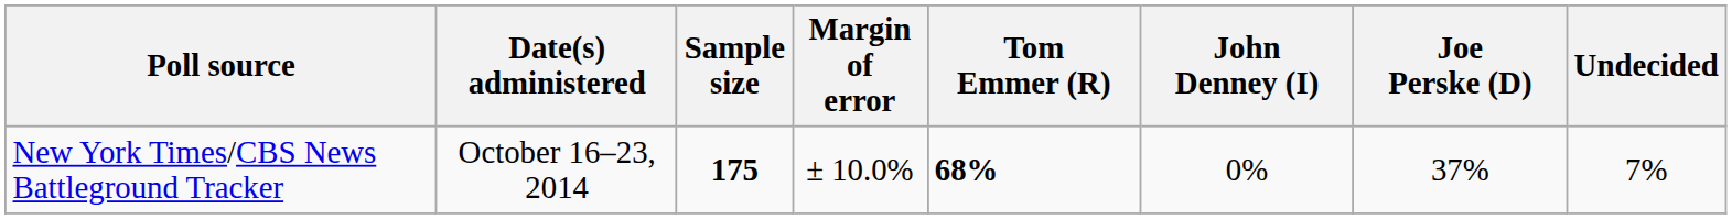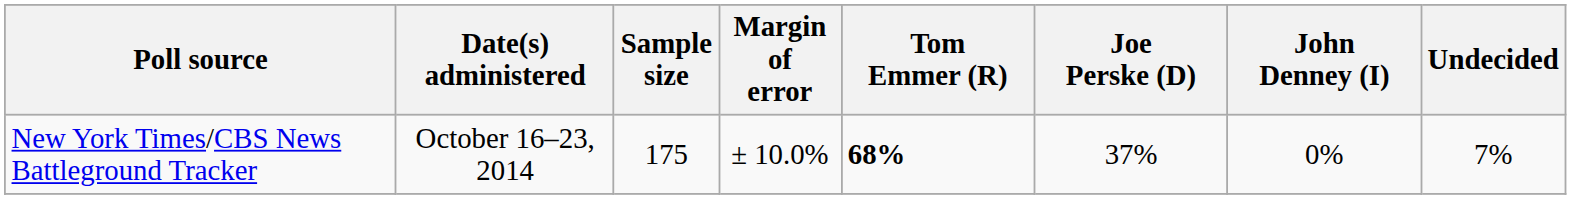 <table class="wikitable">
 <tr>
 <th>Poll source</th>
 <th>Date(s)<br>administered</th>
 <th>Sample<br>size</th>
 <th>Margin of<br>error</th>
 <th style="width:100px;">Tom<br>Emmer (R)</th>
+<th style="width:100px;">Joe<br>Perske (D)</th>
 <th style="width:100px;">John<br>Denney (I)</th>
-<th style="width:100px;">Joe<br>Perske (D)</th>
 <th>Undecided</th>
 </tr>
 <tr>
 <td><a href='#'>New York Times</a>/<a href='#'>CBS News Battleground Tracker</a></td>
 <td align=center>October 16–23, 2014</td>
-<td align=center><strong>175</strong></td>
+<td align=center>175</td>
 <td align=center>± 10.0%</td>
 <td><strong>68%</strong></td>
+<td align=center>37%</td>
 <td align=center>0%</td>
-<td align=center>37%</td>
 <td align=center>7%</td>
 </tr>
 </table>
